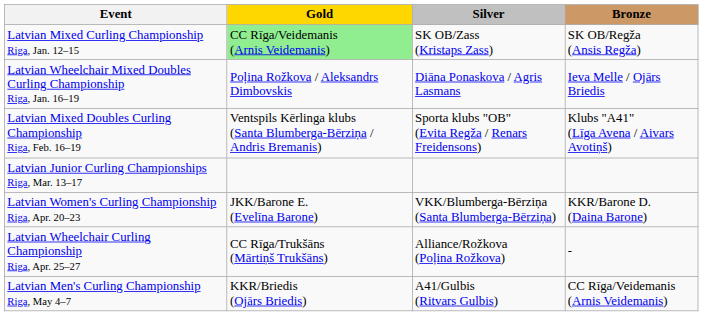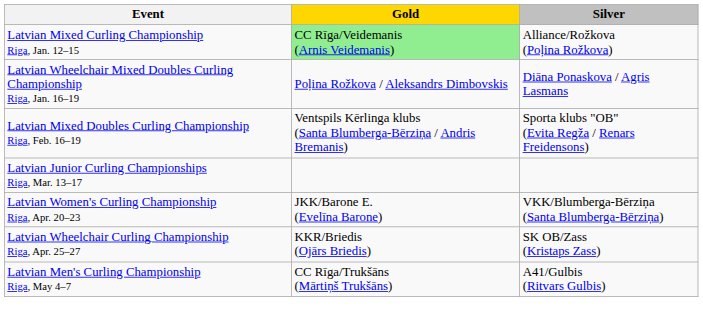 <table class="wikitable">
 <tr>
 <th>Event</th>
 <th style="background:gold">Gold</th>
 <th style="background:silver">Silver</th>
-<th style="background:#cc9966">Bronze</th>
 </tr>
 <tr>
 <td><a href='#'>Latvian Mixed Curling Championship</a><br> <small><a href='#'>Riga</a>, Jan. 12–15</small></td>
 <td style="background: lightgreen;">CC Rīga/Veidemanis<br>(<a href='#'>Arnis Veidemanis</a>)</td>
-<td>SK OB/Zass<br>(<a href='#'>Kristaps Zass</a>)</td>
-<td>SK OB/Regža<br>(<a href='#'>Ansis Regža</a>)</td>
+<td>Alliance/Rožkova<br>(<a href='#'>Poļina Rožkova</a>)</td>
 </tr>
 <tr>
 <td><a href='#'>Latvian Wheelchair Mixed Doubles Curling Championship</a><br> <small><a href='#'>Riga</a>, Jan. 16–19</small></td>
 <td><a href='#'>Poļina Rožkova</a> / <a href='#'>Aleksandrs Dimbovskis</a></td>
 <td><a href='#'>Diāna Ponaskova</a> / <a href='#'>Agris Lasmans</a></td>
-<td><a href='#'>Ieva Melle</a> / <a href='#'>Ojārs Briedis</a></td>
 </tr>
 <tr>
 <td><a href='#'>Latvian Mixed Doubles Curling Championship</a><br> <small><a href='#'>Riga</a>, Feb. 16–19</small></td>
 <td>Ventspils Kērlinga klubs<br>(<a href='#'>Santa Blumberga-Bērziņa</a> / <a href='#'>Andris Bremanis</a>)</td>
 <td>Sporta klubs "OB"<br>(<a href='#'>Evita Regža</a> / <a href='#'>Renars Freidensons</a>)</td>
-<td>Klubs "A41"<br>(<a href='#'>Līga Avena</a> / <a href='#'>Aivars Avotiņš</a>)</td>
 </tr>
 <tr>
 <td><a href='#'>Latvian Junior Curling Championships</a><br> <small><a href='#'>Riga</a>, Mar. 13–17</small></td>
-<td></td>
 <td></td>
 <td></td>
 </tr>
 <tr>
 <td><a href='#'>Latvian Women's Curling Championship</a><br> <small><a href='#'>Riga</a>, Apr. 20–23</small></td>
 <td>JKK/Barone E.<br>(<a href='#'>Evelīna Barone</a>)</td>
 <td>VKK/Blumberga-Bērziņa<br>(<a href='#'>Santa Blumberga-Bērziņa</a>)</td>
-<td>KKR/Barone D.<br>(<a href='#'>Daina Barone</a>)</td>
 </tr>
 <tr>
 <td><a href='#'>Latvian Wheelchair Curling Championship</a> <br> <small><a href='#'>Riga</a>, Apr. 25–27</small></td>
-<td>CC Rīga/Trukšāns<br>(<a href='#'>Mārtiņš Trukšāns</a>)</td>
-<td>Alliance/Rožkova<br>(<a href='#'>Poļina Rožkova</a>)</td>
-<td>-</td>
+<td>KKR/Briedis<br>(<a href='#'>Ojārs Briedis</a>)</td>
+<td>SK OB/Zass<br>(<a href='#'>Kristaps Zass</a>)</td>
 </tr>
 <tr>
 <td><a href='#'>Latvian Men's Curling Championship</a><br> <small><a href='#'>Riga</a>, May 4–7</small></td>
-<td>KKR/Briedis<br>(<a href='#'>Ojārs Briedis</a>)</td>
+<td>CC Rīga/Trukšāns<br>(<a href='#'>Mārtiņš Trukšāns</a>)</td>
 <td>A41/Gulbis<br>(<a href='#'>Ritvars Gulbis</a>)</td>
-<td>CC Rīga/Veidemanis<br>(<a href='#'>Arnis Veidemanis</a>)</td>
 </tr>
 </table>
